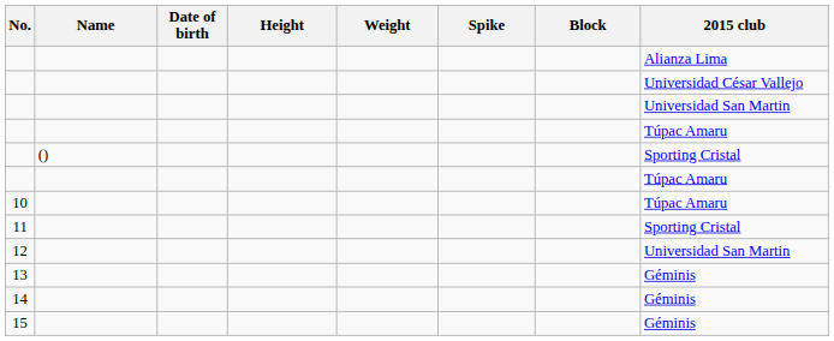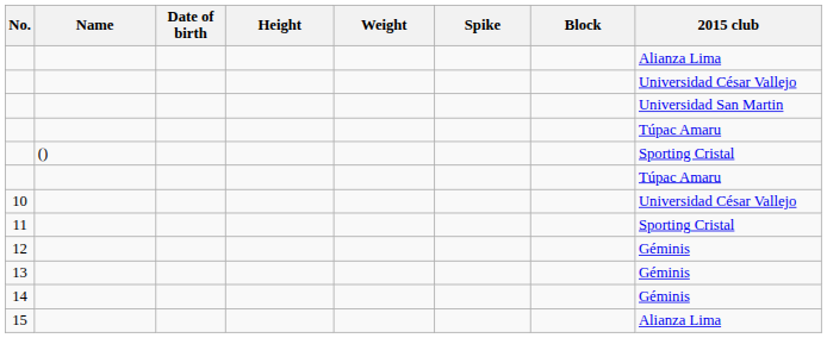 <table class="wikitable sortable" style="font-size:100%; text-align:center;">
 <tr>
 <th>No.</th>
 <th style="width:12em">Name</th>
 <th style="width:6em">Date of birth</th>
 <th style="width:10em">Height</th>
 <th style="width:9em">Weight</th>
 <th style="width:9em">Spike</th>
 <th style="width:10em">Block</th>
 <th style="width:18em">2015 club</th>
 </tr>
 <tr>
 <td></td>
 <td align=left></td>
 <td align=right></td>
 <td></td>
 <td></td>
 <td></td>
 <td></td>
 <td align=left> <a href='#'>Alianza Lima</a></td>
 </tr>
 <tr>
 <td></td>
 <td align=left></td>
 <td align=right></td>
 <td></td>
 <td></td>
 <td></td>
 <td></td>
 <td align=left> <a href='#'>Universidad César Vallejo</a></td>
 </tr>
 <tr>
 <td></td>
 <td align=left></td>
 <td align=right></td>
 <td></td>
 <td></td>
 <td></td>
 <td></td>
 <td align=left> <a href='#'>Universidad San Martin</a></td>
 </tr>
 <tr>
 <td></td>
 <td align=left></td>
 <td align=right></td>
 <td></td>
 <td></td>
 <td></td>
 <td></td>
 <td align=left> <a href='#'>Túpac Amaru</a></td>
 </tr>
 <tr>
 <td></td>
 <td align=left> ()</td>
 <td align=right></td>
 <td></td>
 <td></td>
 <td></td>
 <td></td>
 <td align=left> <a href='#'>Sporting Cristal</a></td>
 </tr>
 <tr>
 <td></td>
 <td align=left></td>
 <td align=right></td>
 <td></td>
 <td></td>
 <td></td>
 <td></td>
 <td align=left> <a href='#'>Túpac Amaru</a></td>
 </tr>
 <tr>
 <td>10</td>
 <td align=left></td>
 <td align=right></td>
 <td></td>
 <td></td>
 <td></td>
 <td></td>
-<td align=left> <a href='#'>Túpac Amaru</a></td>
+<td align=left> <a href='#'>Universidad César Vallejo</a></td>
 </tr>
 <tr>
 <td>11</td>
 <td align=left></td>
 <td align=right></td>
 <td></td>
 <td></td>
 <td></td>
 <td></td>
 <td align=left> <a href='#'>Sporting Cristal</a></td>
 </tr>
 <tr>
 <td>12</td>
 <td align=left></td>
 <td align=right></td>
 <td></td>
 <td></td>
 <td></td>
 <td></td>
-<td align=left> <a href='#'>Universidad San Martin</a></td>
+<td align=left> <a href='#'>Géminis</a></td>
 </tr>
 <tr>
 <td>13</td>
 <td align=left></td>
 <td align=right></td>
 <td></td>
 <td></td>
 <td></td>
 <td></td>
 <td align=left> <a href='#'>Géminis</a></td>
 </tr>
 <tr>
 <td>14</td>
 <td align=left></td>
 <td align=right></td>
 <td></td>
 <td></td>
 <td></td>
 <td></td>
 <td align=left> <a href='#'>Géminis</a></td>
 </tr>
 <tr>
 <td>15</td>
 <td align=left></td>
 <td align=right></td>
 <td></td>
 <td></td>
 <td></td>
 <td></td>
-<td align=left> <a href='#'>Géminis</a></td>
+<td align=left> <a href='#'>Alianza Lima</a></td>
 </tr>
 </table>
